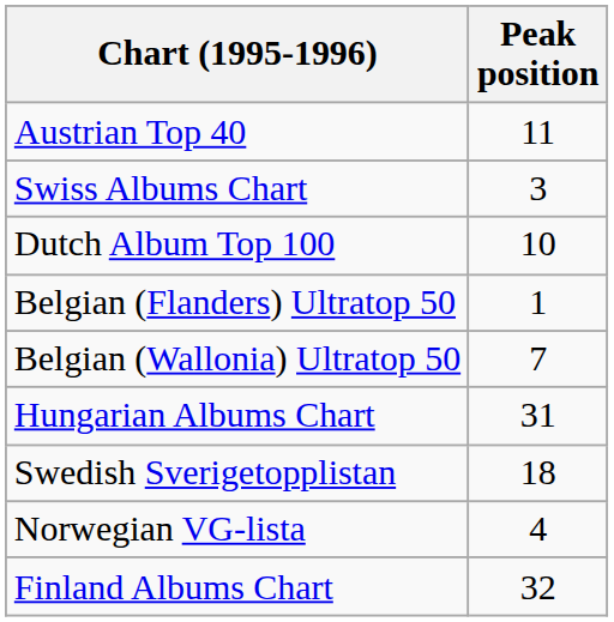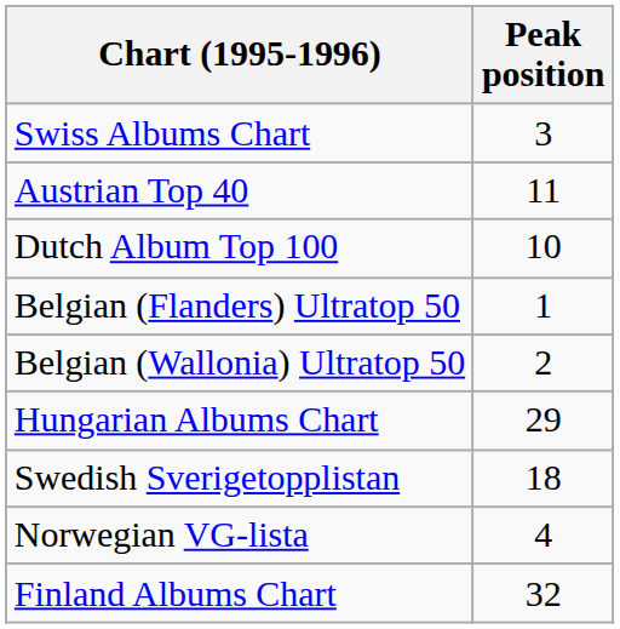 <table class="wikitable sortable">
 <tr>
 <th>Chart (1995-1996)</th>
 <th>Peak<br>position</th>
 </tr>
 <tr>
+<td><a href='#'>Swiss Albums Chart</a></td>
+<td style="text-align:center;">3</td>
+</tr>
+<tr>
 <td><a href='#'>Austrian Top 40</a></td>
 <td style="text-align:center;">11</td>
-</tr>
-<tr>
-<td><a href='#'>Swiss Albums Chart</a></td>
-<td style="text-align:center;">3</td>
 </tr>
 <tr>
 <td>Dutch <a href='#'>Album Top 100</a></td>
 <td style="text-align:center;">10</td>
 </tr>
 <tr>
 <td>Belgian (<a href='#'>Flanders</a>) <a href='#'>Ultratop 50</a></td>
 <td style="text-align:center;">1</td>
 </tr>
 <tr>
 <td>Belgian (<a href='#'>Wallonia</a>) <a href='#'>Ultratop 50</a></td>
-<td style="text-align:center;">7</td>
+<td style="text-align:center;">2</td>
 </tr>
 <tr>
 <td align="left"><a href='#'>Hungarian Albums Chart</a></td>
-<td style="text-align:center;">31</td>
+<td style="text-align:center;">29</td>
 </tr>
 <tr>
 <td>Swedish <a href='#'>Sverigetopplistan</a></td>
 <td style="text-align:center;">18</td>
 </tr>
 <tr>
 <td>Norwegian <a href='#'>VG-lista</a></td>
 <td style="text-align:center;">4</td>
 </tr>
 <tr>
 <td><a href='#'>Finland Albums Chart</a></td>
 <td style="text-align:center;">32</td>
 </tr>
 </table>
